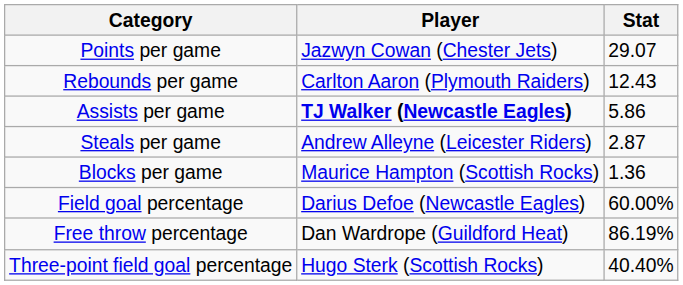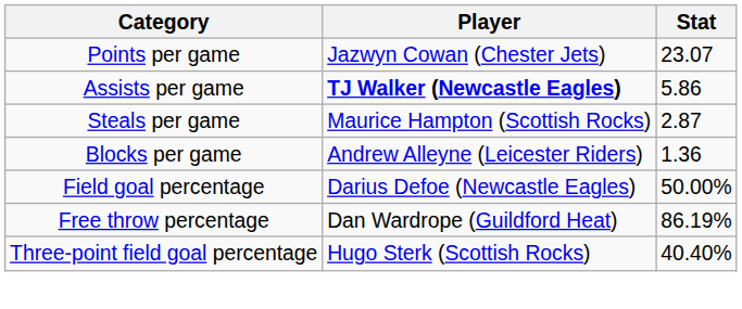 <table class="wikitable" style="font-size:95%">
 <tr>
 <th>Category</th>
 <th>Player</th>
 <th>Stat</th>
 </tr>
 <tr --->
 <td style="text-align:center"><a href='#'>Points</a> per game</td>
 <td> <a href='#'>Jazwyn Cowan</a> (<a href='#'>Chester Jets</a>)</td>
-<td>29.07</td>
-</tr>
-<tr>
-<td style="text-align:center"><a href='#'>Rebounds</a> per game</td>
-<td> <a href='#'>Carlton Aaron</a> (<a href='#'>Plymouth Raiders</a>)</td>
-<td>12.43</td>
+<td>23.07</td>
 </tr>
 <tr>
 <td style="text-align:center"><a href='#'>Assists</a> per game</td>
 <td><strong> <a href='#'>TJ Walker</a> (<a href='#'>Newcastle Eagles</a>)</strong></td>
 <td>5.86</td>
 </tr>
 <tr>
 <td style="text-align:center"><a href='#'>Steals</a> per game</td>
-<td> <a href='#'>Andrew Alleyne</a> (<a href='#'>Leicester Riders</a>)</td>
+<td> <a href='#'>Maurice Hampton</a> (<a href='#'>Scottish Rocks</a>)</td>
 <td>2.87</td>
 </tr>
 <tr>
 <td style="text-align:center"><a href='#'>Blocks</a> per game</td>
-<td> <a href='#'>Maurice Hampton</a> (<a href='#'>Scottish Rocks</a>)</td>
+<td> <a href='#'>Andrew Alleyne</a> (<a href='#'>Leicester Riders</a>)</td>
 <td>1.36</td>
 </tr>
 <tr>
 <td style="text-align:center"><a href='#'>Field goal</a> percentage</td>
 <td> <a href='#'>Darius Defoe</a> (<a href='#'>Newcastle Eagles</a>)</td>
-<td>60.00%</td>
+<td>50.00%</td>
 </tr>
 <tr>
 <td style="text-align:center"><a href='#'>Free throw</a> percentage</td>
 <td> Dan Wardrope (<a href='#'>Guildford Heat</a>)</td>
 <td>86.19%</td>
 </tr>
 <tr>
 <td style="text-align:center"><a href='#'>Three-point field goal</a> percentage</td>
 <td>  <a href='#'>Hugo Sterk</a> (<a href='#'>Scottish Rocks</a>)</td>
 <td>40.40%</td>
 </tr>
 </table>
